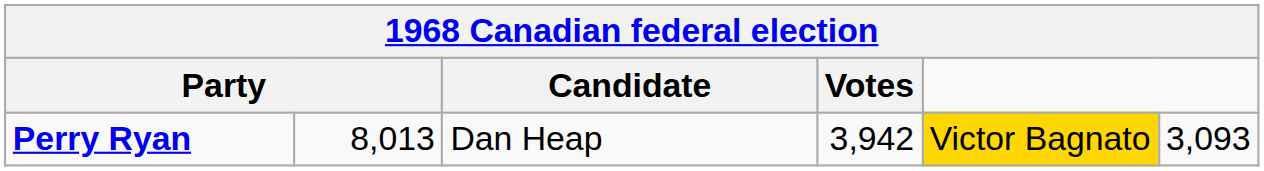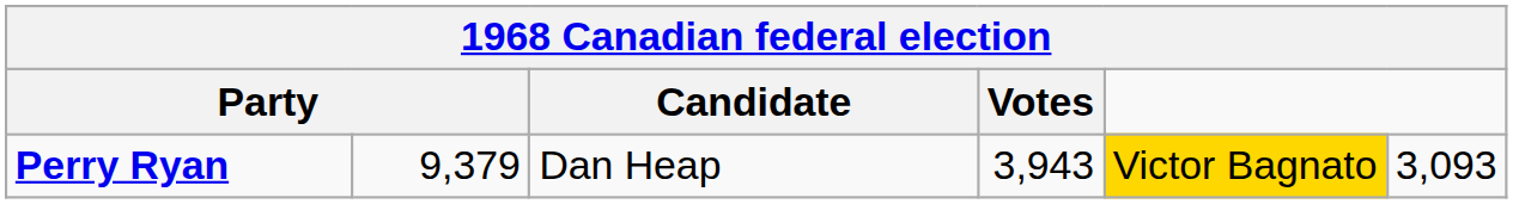 <table class="wikitable">
 <tr>
 <th colspan="6"><a href='#'>1968 Canadian federal election</a></th>
 </tr>
 <tr>
 <th colspan="2" style="width: 200px">Party</th>
 <th style="width: 170px">Candidate</th>
 <th style="width: 40px">Votes</th>
 </tr>
 <tr>
 <td><strong><a href='#'>Perry Ryan</a></strong></td>
-<td align="right">8,013<br></td>
+<td align="right">9,379<br></td>
 <td>Dan Heap</td>
-<td align="right">3,942<br></td>
+<td align="right">3,943<br></td>
 <td style="background: gold;">Victor Bagnato</td>
 <td align="right">3,093</td>
 </tr>
 </table>
